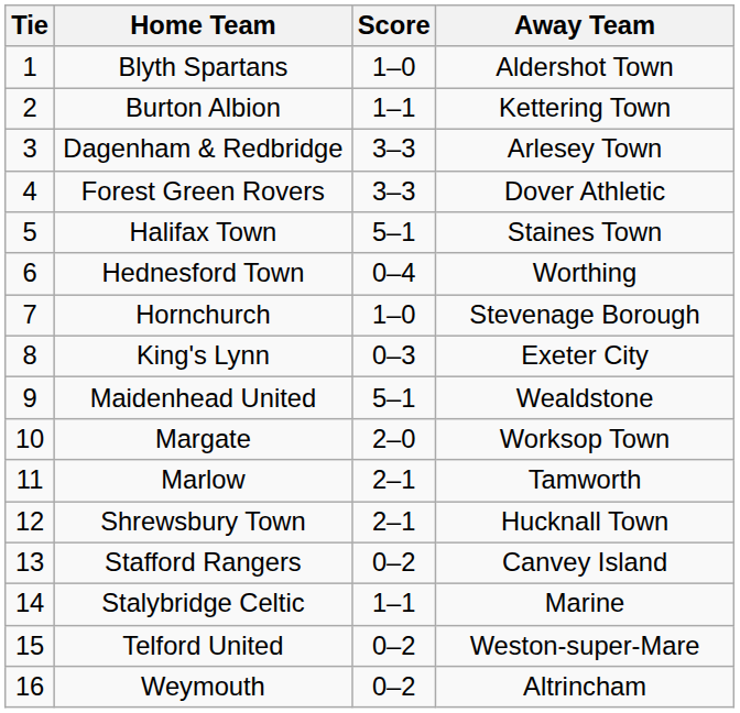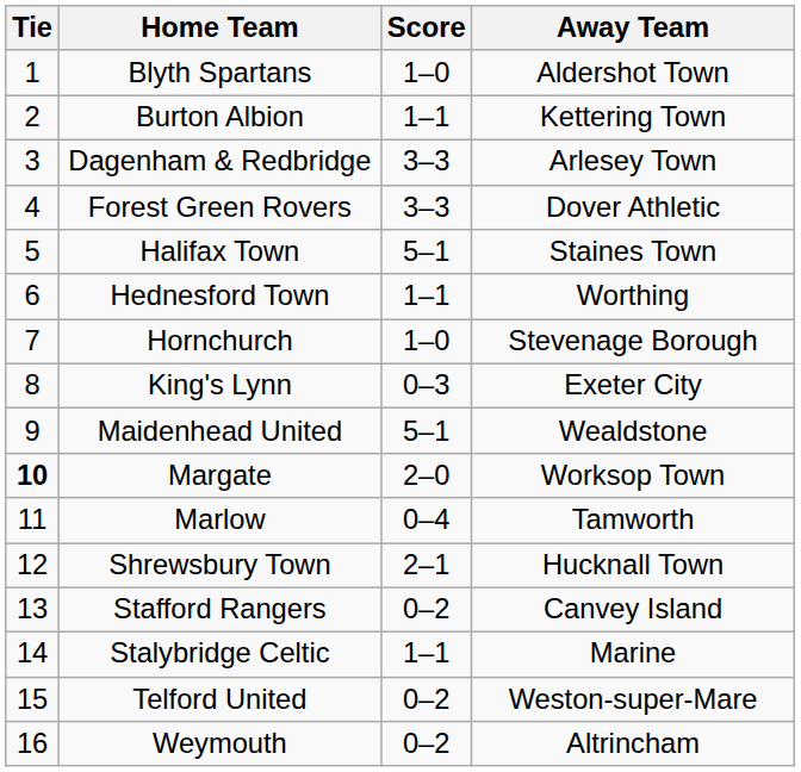 <table class="wikitable" style="text-align:center;">
 <tr>
 <th width=20>Tie</th>
 <th width=175>Home Team</th>
 <th width=20>Score</th>
 <th width=175>Away Team</th>
 </tr>
 <tr>
 <td>1</td>
 <td>Blyth Spartans</td>
 <td>1–0</td>
 <td>Aldershot Town</td>
 </tr>
 <tr>
 <td>2</td>
 <td>Burton Albion</td>
 <td>1–1</td>
 <td>Kettering Town</td>
 </tr>
 <tr>
 <td>3</td>
 <td>Dagenham & Redbridge</td>
 <td>3–3</td>
 <td>Arlesey Town</td>
 </tr>
 <tr>
 <td>4</td>
 <td>Forest Green Rovers</td>
 <td>3–3</td>
 <td>Dover Athletic</td>
 </tr>
 <tr>
 <td>5</td>
 <td>Halifax Town</td>
 <td>5–1</td>
 <td>Staines Town</td>
 </tr>
 <tr>
 <td>6</td>
 <td>Hednesford Town</td>
-<td>0–4</td>
+<td>1–1</td>
 <td>Worthing</td>
 </tr>
 <tr>
 <td>7</td>
 <td>Hornchurch</td>
 <td>1–0</td>
 <td>Stevenage Borough</td>
 </tr>
 <tr>
 <td>8</td>
 <td>King's Lynn</td>
 <td>0–3</td>
 <td>Exeter City</td>
 </tr>
 <tr>
 <td>9</td>
 <td>Maidenhead United</td>
 <td>5–1</td>
 <td>Wealdstone</td>
 </tr>
 <tr>
-<td>10</td>
+<td><strong>10</strong></td>
 <td>Margate</td>
 <td>2–0</td>
 <td>Worksop Town</td>
 </tr>
 <tr>
 <td>11</td>
 <td>Marlow</td>
-<td>2–1</td>
+<td>0–4</td>
 <td>Tamworth</td>
 </tr>
 <tr>
 <td>12</td>
 <td>Shrewsbury Town</td>
 <td>2–1</td>
 <td>Hucknall Town</td>
 </tr>
 <tr>
 <td>13</td>
 <td>Stafford Rangers</td>
 <td>0–2</td>
 <td>Canvey Island</td>
 </tr>
 <tr>
 <td>14</td>
 <td>Stalybridge Celtic</td>
 <td>1–1</td>
 <td>Marine</td>
 </tr>
 <tr>
 <td>15</td>
 <td>Telford United</td>
 <td>0–2</td>
 <td>Weston-super-Mare</td>
 </tr>
 <tr>
 <td>16</td>
 <td>Weymouth</td>
 <td>0–2</td>
 <td>Altrincham</td>
 </tr>
 </table>
